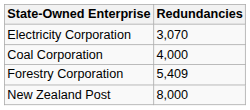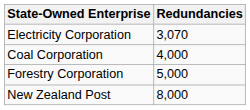 <table class="wikitable">
 <tr>
 <th>State-Owned Enterprise</th>
 <th>Redundancies</th>
 </tr>
 <tr>
 <td>Electricity Corporation</td>
 <td>3,070</td>
 </tr>
 <tr>
 <td>Coal Corporation</td>
 <td>4,000</td>
 </tr>
 <tr>
 <td>Forestry Corporation</td>
-<td>5,409</td>
+<td>5,000</td>
 </tr>
 <tr>
 <td>New Zealand Post</td>
 <td>8,000</td>
 </tr>
 </table>
